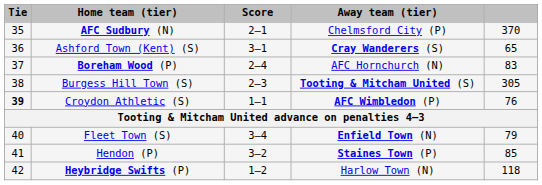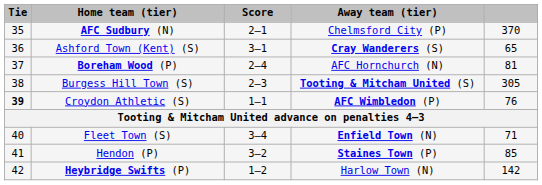 <table class="wikitable" style="width: 600px; background:WhiteSmoke; text-align:center; font-size:90%">
 <tr>
 <td scope="col" style="width:  5.00%; background:silver;"><strong>Tie</strong></td>
 <td scope="col" style="width: 36.25%; background:silver;"><strong>Home team (tier)</strong></td>
 <td scope="col" style="width: 12.50%; background:silver;"><strong>Score</strong></td>
 <td scope="col" style="width: 36.25%; background:silver;"><strong>Away team (tier)</strong></td>
 <td scope="col" style="width: 10.00%; background:silver;"><strong></strong></td>
 </tr>
 <tr>
 <td>35</td>
 <td><strong><a href='#'>AFC Sudbury</a></strong> (N)</td>
 <td>2–1</td>
 <td><a href='#'>Chelmsford City</a> (P)</td>
 <td>370</td>
 </tr>
 <tr>
 <td>36</td>
 <td><a href='#'>Ashford Town (Kent)</a> (S)</td>
 <td>3–1</td>
 <td><strong><a href='#'>Cray Wanderers</a></strong> (S)</td>
 <td>65</td>
 </tr>
 <tr>
 <td>37</td>
 <td><strong><a href='#'>Boreham Wood</a></strong> (P)</td>
 <td>2–4</td>
 <td><a href='#'>AFC Hornchurch</a> (N)</td>
-<td>83</td>
+<td>81</td>
 </tr>
 <tr>
 <td>38</td>
 <td><a href='#'>Burgess Hill Town</a> (S)</td>
 <td>2–3</td>
 <td><strong><a href='#'>Tooting & Mitcham United</a></strong> (S)</td>
 <td>305</td>
 </tr>
 <tr>
 <td><strong>39</strong></td>
 <td><a href='#'>Croydon Athletic</a> (S)</td>
 <td>1–1</td>
 <td><strong><a href='#'>AFC Wimbledon</a></strong> (P)</td>
 <td>76</td>
 </tr>
 <tr>
 <th colspan=5>Tooting & Mitcham United advance on penalties 4–3</th>
 </tr>
 <tr>
 <td>40</td>
 <td><a href='#'>Fleet Town</a> (S)</td>
 <td>3–4 </td>
 <td><strong><a href='#'>Enfield Town</a></strong> (N)</td>
-<td>79</td>
+<td>71</td>
 </tr>
 <tr>
 <td>41</td>
 <td><a href='#'>Hendon</a> (P)</td>
 <td>3–2</td>
 <td><strong><a href='#'>Staines Town</a></strong> (P)</td>
 <td>85</td>
 </tr>
 <tr>
 <td>42</td>
 <td><strong><a href='#'>Heybridge Swifts</a></strong> (P)</td>
 <td>1–2</td>
 <td><a href='#'>Harlow Town</a> (N)</td>
-<td>118</td>
+<td>142</td>
 </tr>
 </table>
